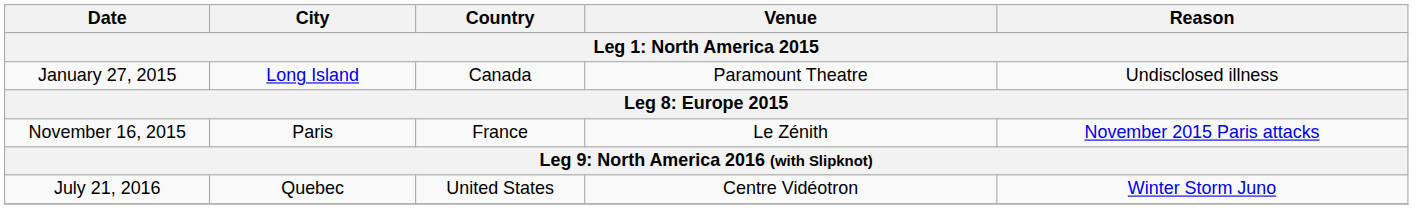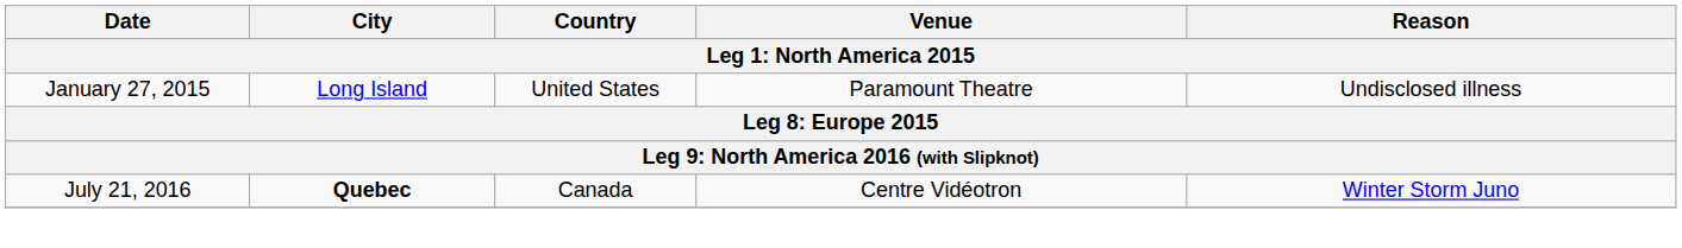 <table class="wikitable" style="text-align:center;">
 <tr>
 <th scope="col" style="width:11em;">Date</th>
 <th scope="col" style="width:11em;">City</th>
 <th scope="col" style="width:9em;">Country</th>
 <th scope="col" style="width:22.5em;">Venue</th>
 <th scope="col" style="width:22.5em;">Reason</th>
 </tr>
 <tr>
 <th colspan="5">Leg 1: North America 2015</th>
 </tr>
 <tr>
 <td>January 27, 2015</td>
 <td><a href='#'>Long Island</a></td>
-<td>Canada</td>
+<td>United States</td>
 <td>Paramount Theatre</td>
 <td>Undisclosed illness</td>
 </tr>
 <tr>
 <th colspan="5">Leg 8: Europe 2015</th>
 </tr>
 <tr>
-<td>November 16, 2015</td>
-<td>Paris</td>
-<td>France</td>
-<td>Le Zénith</td>
-<td><a href='#'>November 2015 Paris attacks</a></td>
-</tr>
-<tr>
 <th colspan="5">Leg 9: North America 2016 <small>(with Slipknot)</small></th>
 </tr>
 <tr>
 <td>July 21, 2016</td>
-<td>Quebec</td>
-<td>United States</td>
+<td><strong>Quebec</strong></td>
+<td>Canada</td>
 <td>Centre Vidéotron</td>
 <td><a href='#'>Winter Storm Juno</a></td>
 </tr>
 <tr>
 </tr>
 </table>
